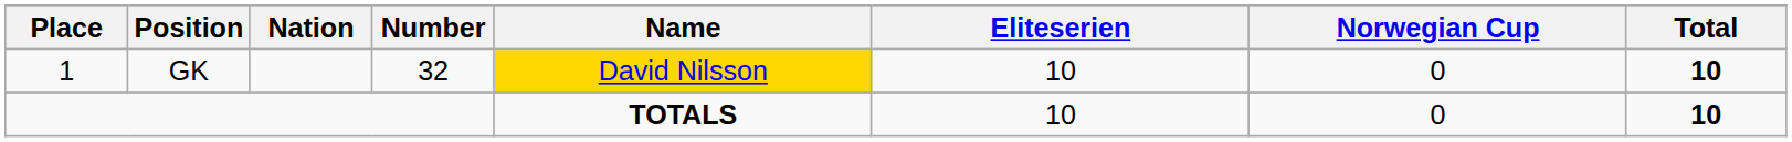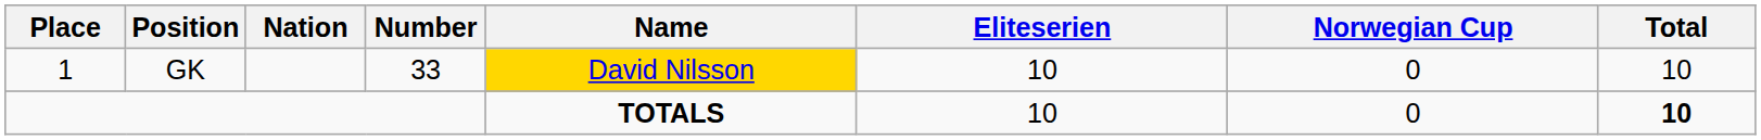 <table class="wikitable" style="font-size: 95%; text-align: center;">
 <tr>
 <th width=60>Place</th>
 <th width=60>Position</th>
 <th width=60>Nation</th>
 <th width=60>Number</th>
 <th width=200>Name</th>
 <th width=200><a href='#'>Eliteserien</a></th>
 <th width=200><a href='#'>Norwegian Cup</a></th>
 <th width=80><strong>Total</strong></th>
 </tr>
 <tr>
 <td>1</td>
 <td>GK</td>
 <td></td>
-<td>32</td>
+<td>33</td>
 <td style="background: gold;"><a href='#'>David Nilsson</a></td>
 <td>10</td>
 <td>0</td>
-<td><strong>10</strong></td>
+<td>10</td>
 </tr>
 <tr>
 <td colspan="4"></td>
 <td><strong>TOTALS</strong></td>
 <td>10</td>
 <td>0</td>
 <td><strong>10</strong></td>
 </tr>
 </table>
